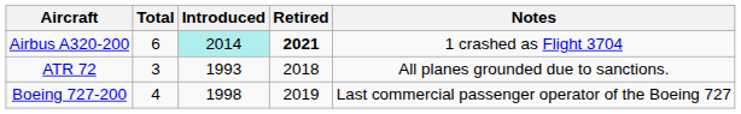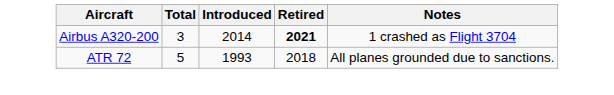 <table class="wikitable" style="margin:1em auto; text-align:center;">
 <tr>
 <th>Aircraft</th>
 <th>Total</th>
 <th>Introduced</th>
 <th>Retired</th>
 <th>Notes</th>
 </tr>
 <tr>
 <td><a href='#'>Airbus A320-200</a></td>
-<td>6</td>
-<td style="background: paleturquoise;">2014</td>
+<td>3</td>
+<td>2014</td>
 <td><strong>2021</strong></td>
 <td>1 crashed as <a href='#'>Flight 3704</a></td>
 </tr>
 <tr>
 <td><a href='#'>ATR 72</a></td>
-<td>3</td>
+<td>5</td>
 <td>1993</td>
 <td>2018</td>
 <td>All planes grounded due to sanctions.</td>
 </tr>
-<tr>
-<td><a href='#'>Boeing 727-200</a></td>
-<td>4</td>
-<td>1998</td>
-<td>2019</td>
-<td>Last commercial passenger operator of the Boeing 727</td>
-</tr>
 </table>
